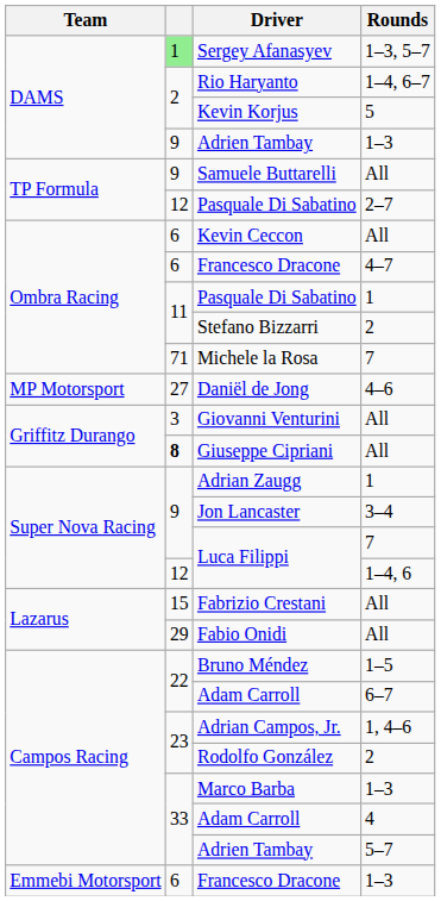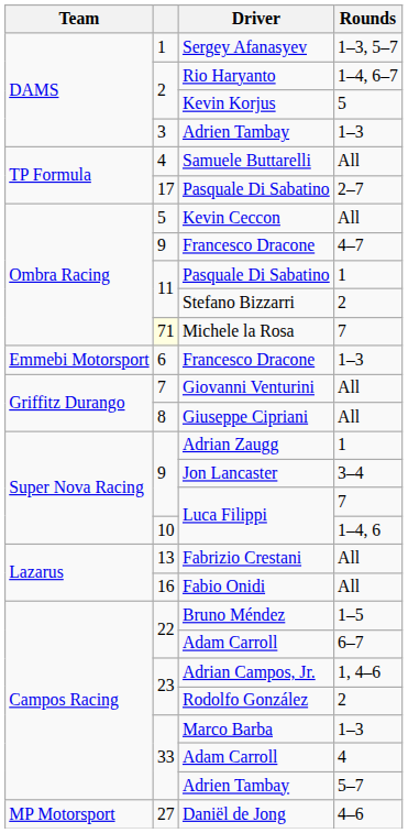 <table class="wikitable" style="font-size: 85%">
 <tr>
 <th>Team</th>
 <th></th>
 <th>Driver</th>
 <th>Rounds</th>
 </tr>
 <tr>
 <td rowspan=4> <a href='#'>DAMS</a></td>
-<td style="background: lightgreen;">1</td>
+<td>1</td>
 <td> <a href='#'>Sergey Afanasyev</a></td>
 <td>1–3, 5–7</td>
 </tr>
 <tr>
 <td rowspan=2>2</td>
 <td> <a href='#'>Rio Haryanto</a></td>
 <td>1–4, 6–7</td>
 </tr>
 <tr>
 <td> <a href='#'>Kevin Korjus</a></td>
 <td>5</td>
 </tr>
 <tr>
-<td>9</td>
+<td>3</td>
 <td> <a href='#'>Adrien Tambay</a></td>
 <td>1–3</td>
 </tr>
 <tr>
 <td rowspan=2> <a href='#'>TP Formula</a></td>
-<td>9</td>
+<td>4</td>
 <td> <a href='#'>Samuele Buttarelli</a></td>
 <td>All</td>
 </tr>
 <tr>
-<td>12</td>
+<td>17</td>
 <td nowrap> <a href='#'>Pasquale Di Sabatino</a></td>
 <td>2–7</td>
 </tr>
 <tr>
 <td rowspan=5> <a href='#'>Ombra Racing</a></td>
-<td>6</td>
+<td>5</td>
 <td> <a href='#'>Kevin Ceccon</a></td>
 <td>All</td>
 </tr>
 <tr>
-<td>6</td>
+<td>9</td>
 <td> <a href='#'>Francesco Dracone</a></td>
 <td>4–7</td>
 </tr>
 <tr>
 <td rowspan=2>11</td>
 <td nowrap> <a href='#'>Pasquale Di Sabatino</a></td>
 <td>1</td>
 </tr>
 <tr>
 <td> Stefano Bizzarri</td>
 <td>2</td>
 </tr>
 <tr>
-<td>71</td>
+<td style="background: lightyellow;">71</td>
 <td> Michele la Rosa</td>
 <td>7</td>
 </tr>
 <tr>
-<td> <a href='#'>MP Motorsport</a></td>
-<td>27</td>
-<td> <a href='#'>Daniël de Jong</a></td>
-<td>4–6</td>
+<td> <a href='#'>Emmebi Motorsport</a></td>
+<td>6</td>
+<td> <a href='#'>Francesco Dracone</a></td>
+<td>1–3</td>
 </tr>
 <tr>
 <td rowspan=2> <a href='#'>Griffitz Durango</a></td>
-<td>3</td>
+<td>7</td>
 <td> <a href='#'>Giovanni Venturini</a></td>
 <td>All</td>
 </tr>
 <tr>
-<td><strong>8</strong></td>
+<td>8</td>
 <td> <a href='#'>Giuseppe Cipriani</a></td>
 <td>All</td>
 </tr>
 <tr>
 <td rowspan=4 nowrap> <a href='#'>Super Nova Racing</a></td>
 <td rowspan=3>9</td>
 <td> <a href='#'>Adrian Zaugg</a></td>
 <td>1</td>
 </tr>
 <tr>
 <td> <a href='#'>Jon Lancaster</a></td>
 <td>3–4</td>
 </tr>
 <tr>
 <td rowspan=2> <a href='#'>Luca Filippi</a></td>
 <td>7</td>
 </tr>
 <tr>
-<td>12</td>
+<td>10</td>
 <td>1–4, 6</td>
 </tr>
 <tr>
 <td rowspan=2> <a href='#'>Lazarus</a></td>
-<td>15</td>
+<td>13</td>
 <td> <a href='#'>Fabrizio Crestani</a></td>
 <td>All</td>
 </tr>
 <tr>
-<td>29</td>
+<td>16</td>
 <td> <a href='#'>Fabio Onidi</a></td>
 <td>All</td>
 </tr>
 <tr>
 <td rowspan=7> <a href='#'>Campos Racing</a></td>
 <td rowspan=2>22</td>
 <td> <a href='#'>Bruno Méndez</a></td>
 <td>1–5</td>
 </tr>
 <tr>
 <td> <a href='#'>Adam Carroll</a></td>
 <td>6–7</td>
 </tr>
 <tr>
 <td rowspan=2>23</td>
 <td> <a href='#'>Adrian Campos, Jr.</a></td>
 <td>1, 4–6</td>
 </tr>
 <tr>
 <td> <a href='#'>Rodolfo González</a></td>
 <td>2</td>
 </tr>
 <tr>
 <td rowspan=3>33</td>
 <td> <a href='#'>Marco Barba</a></td>
 <td>1–3</td>
 </tr>
 <tr>
 <td> <a href='#'>Adam Carroll</a></td>
 <td>4</td>
 </tr>
 <tr>
 <td> <a href='#'>Adrien Tambay</a></td>
 <td>5–7</td>
 </tr>
 <tr>
-<td> <a href='#'>Emmebi Motorsport</a></td>
-<td>6</td>
-<td> <a href='#'>Francesco Dracone</a></td>
-<td>1–3</td>
+<td> <a href='#'>MP Motorsport</a></td>
+<td>27</td>
+<td> <a href='#'>Daniël de Jong</a></td>
+<td>4–6</td>
 </tr>
 </table>
